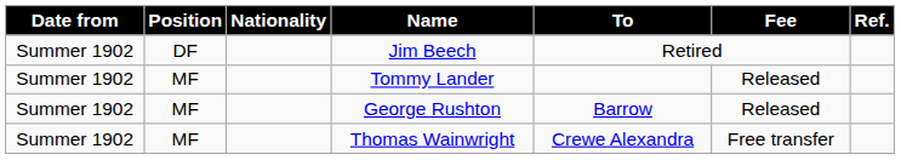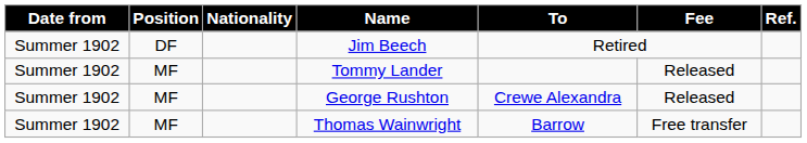 <table class="wikitable" style="text-align:center; font-size:90%; ">
 <tr>
 <th style="background:#000000; color:white; width:100px;">Date from</th>
 <th style="background:#000000; color:white; width:50px;">Position</th>
 <th style="background:#000000; color:white; width:50px;">Nationality</th>
 <th style="background:#000000; color:white; width:150px;">Name</th>
 <th style="background:#000000; color:white; width:130px;">To</th>
 <th style="background:#000000; color:white; width:100px;">Fee</th>
 <th style="background:#000000; color:white; width:25px;">Ref.</th>
 </tr>
 <tr>
 <td>Summer 1902</td>
 <td>DF</td>
 <td></td>
 <td><a href='#'>Jim Beech</a></td>
 <td colspan="2">Retired</td>
 <td></td>
 </tr>
 <tr>
 <td>Summer 1902</td>
 <td>MF</td>
 <td></td>
 <td><a href='#'>Tommy Lander</a></td>
 <td></td>
 <td>Released</td>
 <td></td>
 </tr>
 <tr>
 <td>Summer 1902</td>
 <td>MF</td>
 <td></td>
 <td><a href='#'>George Rushton</a></td>
-<td><a href='#'>Barrow</a></td>
+<td><a href='#'>Crewe Alexandra</a></td>
 <td>Released</td>
 <td></td>
 </tr>
 <tr>
 <td>Summer 1902</td>
 <td>MF</td>
 <td></td>
 <td><a href='#'>Thomas Wainwright</a></td>
-<td><a href='#'>Crewe Alexandra</a></td>
+<td><a href='#'>Barrow</a></td>
 <td>Free transfer</td>
 <td></td>
 </tr>
 </table>
